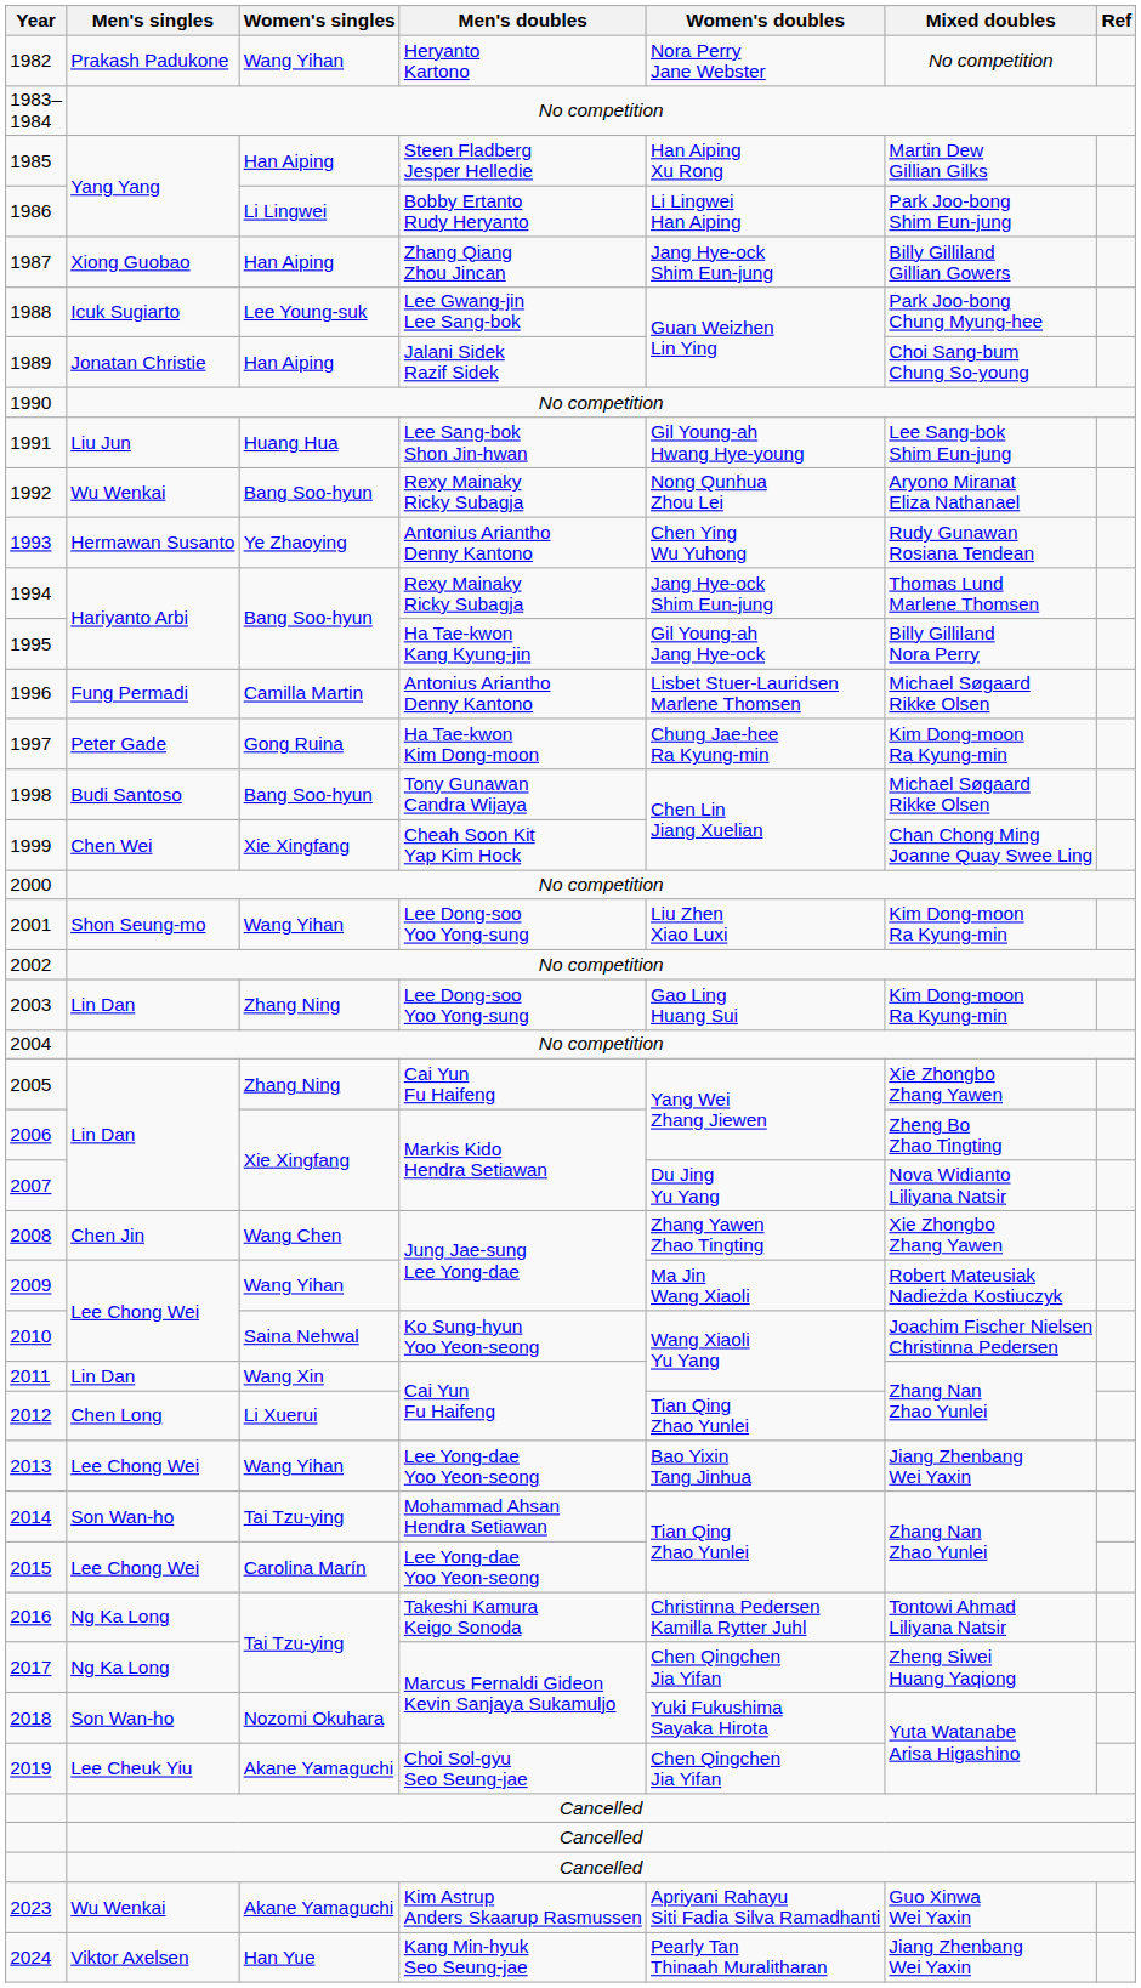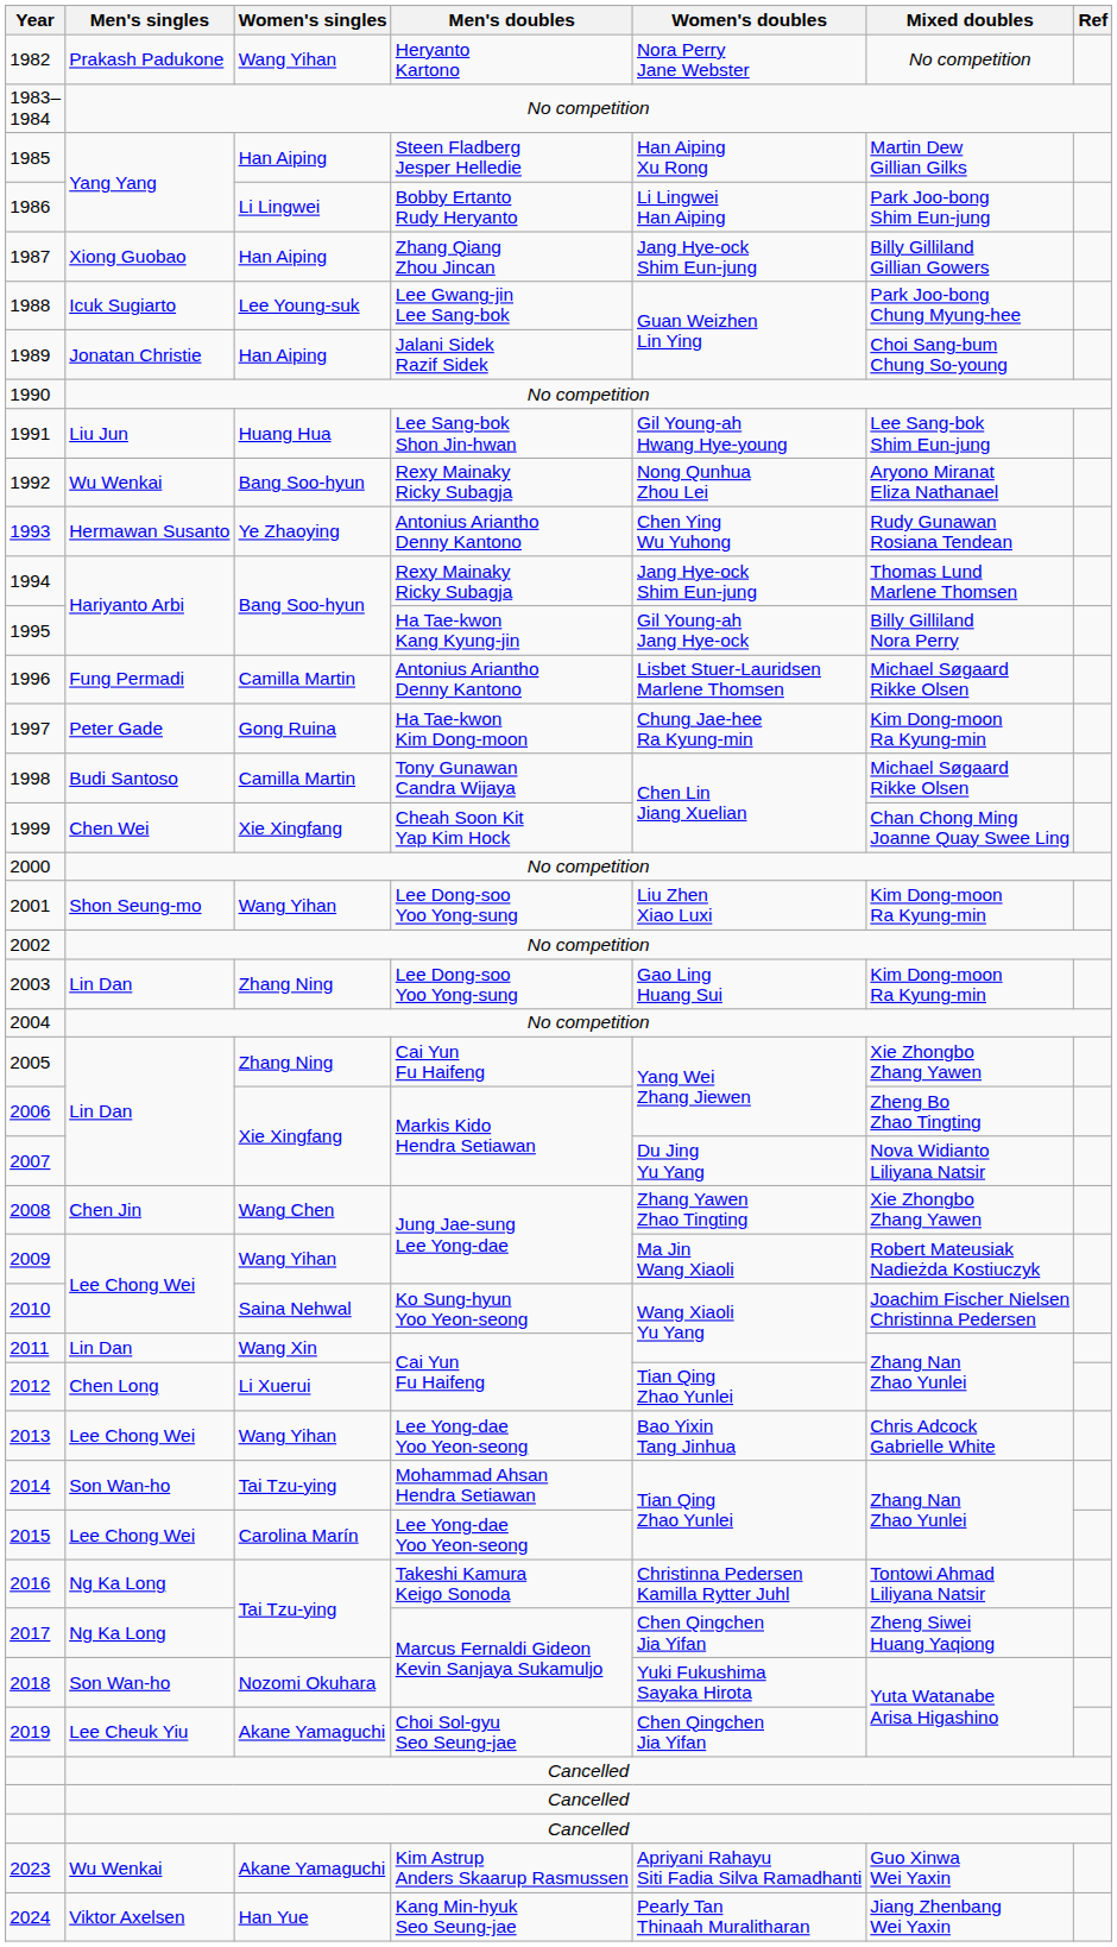 <table class=wikitable style="font-size:90%">
 <tr>
 <th>Year</th>
 <th>Men's singles</th>
 <th>Women's singles</th>
 <th>Men's doubles</th>
 <th>Women's doubles</th>
 <th>Mixed doubles</th>
 <th>Ref</th>
 </tr>
 <tr>
 <td>1982</td>
 <td> <a href='#'>Prakash Padukone</a></td>
 <td> <a href='#'>Wang Yihan</a></td>
 <td> <a href='#'>Heryanto</a><br> <a href='#'>Kartono</a></td>
 <td> <a href='#'>Nora Perry</a><br> <a href='#'>Jane Webster</a></td>
 <td align=center><em>No competition</em></td>
 <td align=center></td>
 </tr>
 <tr>
 <td>1983–<br>1984</td>
 <td colspan=6 align=center><em>No competition</em></td>
 </tr>
 <tr>
 <td>1985</td>
 <td rowspan=2> <a href='#'>Yang Yang</a></td>
 <td> <a href='#'>Han Aiping</a></td>
 <td> <a href='#'>Steen Fladberg</a><br> <a href='#'>Jesper Helledie</a></td>
 <td> <a href='#'>Han Aiping</a><br> <a href='#'>Xu Rong</a></td>
 <td> <a href='#'>Martin Dew</a><br> <a href='#'>Gillian Gilks</a></td>
 <td align=center></td>
 </tr>
 <tr>
 <td>1986</td>
 <td> <a href='#'>Li Lingwei</a></td>
 <td> <a href='#'>Bobby Ertanto</a><br> <a href='#'>Rudy Heryanto</a></td>
 <td> <a href='#'>Li Lingwei</a><br> <a href='#'>Han Aiping</a></td>
 <td> <a href='#'>Park Joo-bong</a><br> <a href='#'>Shim Eun-jung</a></td>
 <td align=center></td>
 </tr>
 <tr>
 <td>1987</td>
 <td> <a href='#'>Xiong Guobao</a></td>
 <td> <a href='#'>Han Aiping</a></td>
 <td> <a href='#'>Zhang Qiang</a><br> <a href='#'>Zhou Jincan</a></td>
 <td> <a href='#'>Jang Hye-ock</a><br> <a href='#'>Shim Eun-jung</a></td>
 <td> <a href='#'>Billy Gilliland</a><br> <a href='#'>Gillian Gowers</a></td>
 <td align=center></td>
 </tr>
 <tr>
 <td>1988</td>
 <td> <a href='#'>Icuk Sugiarto</a></td>
 <td> <a href='#'>Lee Young-suk</a></td>
 <td> <a href='#'>Lee Gwang-jin</a><br> <a href='#'>Lee Sang-bok</a></td>
 <td rowspan=2> <a href='#'>Guan Weizhen</a><br> <a href='#'>Lin Ying</a></td>
 <td> <a href='#'>Park Joo-bong</a><br> <a href='#'>Chung Myung-hee</a></td>
 <td align=center></td>
 </tr>
 <tr>
 <td>1989</td>
 <td> <a href='#'>Jonatan Christie</a></td>
 <td> <a href='#'>Han Aiping</a></td>
 <td> <a href='#'>Jalani Sidek</a><br> <a href='#'>Razif Sidek</a></td>
 <td> <a href='#'>Choi Sang-bum</a><br> <a href='#'>Chung So-young</a></td>
 <td align=center></td>
 </tr>
 <tr>
 <td>1990</td>
 <td colspan=6 align=center><em>No competition</em></td>
 </tr>
 <tr>
 <td>1991</td>
 <td> <a href='#'>Liu Jun</a></td>
 <td> <a href='#'>Huang Hua</a></td>
 <td> <a href='#'>Lee Sang-bok</a><br> <a href='#'>Shon Jin-hwan</a></td>
 <td> <a href='#'>Gil Young-ah</a><br> <a href='#'>Hwang Hye-young</a></td>
 <td> <a href='#'>Lee Sang-bok</a><br> <a href='#'>Shim Eun-jung</a></td>
 <td align=center></td>
 </tr>
 <tr>
 <td>1992</td>
 <td> <a href='#'>Wu Wenkai</a></td>
 <td> <a href='#'>Bang Soo-hyun</a></td>
 <td> <a href='#'>Rexy Mainaky</a><br> <a href='#'>Ricky Subagja</a></td>
 <td> <a href='#'>Nong Qunhua</a><br> <a href='#'>Zhou Lei</a></td>
 <td> <a href='#'>Aryono Miranat</a><br> <a href='#'>Eliza Nathanael</a></td>
 <td align=center></td>
 </tr>
 <tr>
 <td><a href='#'>1993</a></td>
 <td> <a href='#'>Hermawan Susanto</a></td>
 <td> <a href='#'>Ye Zhaoying</a></td>
 <td> <a href='#'>Antonius Ariantho</a><br> <a href='#'>Denny Kantono</a></td>
 <td> <a href='#'>Chen Ying</a><br> <a href='#'>Wu Yuhong</a></td>
 <td> <a href='#'>Rudy Gunawan</a><br> <a href='#'>Rosiana Tendean</a></td>
 <td align=center></td>
 </tr>
 <tr>
 <td>1994</td>
 <td rowspan=2> <a href='#'>Hariyanto Arbi</a></td>
 <td rowspan=2> <a href='#'>Bang Soo-hyun</a></td>
 <td> <a href='#'>Rexy Mainaky</a><br> <a href='#'>Ricky Subagja</a></td>
 <td> <a href='#'>Jang Hye-ock</a><br> <a href='#'>Shim Eun-jung</a></td>
 <td> <a href='#'>Thomas Lund</a><br> <a href='#'>Marlene Thomsen</a></td>
 <td align=center></td>
 </tr>
 <tr>
 <td>1995</td>
 <td> <a href='#'>Ha Tae-kwon</a><br> <a href='#'>Kang Kyung-jin</a></td>
 <td> <a href='#'>Gil Young-ah</a><br> <a href='#'>Jang Hye-ock</a></td>
 <td> <a href='#'>Billy Gilliland</a><br> <a href='#'>Nora Perry</a></td>
 <td align=center></td>
 </tr>
 <tr>
 <td>1996</td>
 <td> <a href='#'>Fung Permadi</a></td>
 <td> <a href='#'>Camilla Martin</a></td>
 <td> <a href='#'>Antonius Ariantho</a><br> <a href='#'>Denny Kantono</a></td>
 <td> <a href='#'>Lisbet Stuer-Lauridsen</a><br> <a href='#'>Marlene Thomsen</a></td>
 <td> <a href='#'>Michael Søgaard</a><br> <a href='#'>Rikke Olsen</a></td>
 <td align=center></td>
 </tr>
 <tr>
 <td>1997</td>
 <td> <a href='#'>Peter Gade</a></td>
 <td> <a href='#'>Gong Ruina</a></td>
 <td> <a href='#'>Ha Tae-kwon</a><br> <a href='#'>Kim Dong-moon</a></td>
 <td> <a href='#'>Chung Jae-hee</a><br> <a href='#'>Ra Kyung-min</a></td>
 <td> <a href='#'>Kim Dong-moon</a><br> <a href='#'>Ra Kyung-min</a></td>
 <td align=center></td>
 </tr>
 <tr>
 <td>1998</td>
 <td> <a href='#'>Budi Santoso</a></td>
-<td> <a href='#'>Bang Soo-hyun</a></td>
+<td> <a href='#'>Camilla Martin</a></td>
 <td> <a href='#'>Tony Gunawan</a><br> <a href='#'>Candra Wijaya</a></td>
 <td rowspan=2> <a href='#'>Chen Lin</a><br> <a href='#'>Jiang Xuelian</a></td>
 <td> <a href='#'>Michael Søgaard</a><br> <a href='#'>Rikke Olsen</a></td>
 <td align=center></td>
 </tr>
 <tr>
 <td>1999</td>
 <td> <a href='#'>Chen Wei</a></td>
 <td> <a href='#'>Xie Xingfang</a></td>
 <td> <a href='#'>Cheah Soon Kit</a><br> <a href='#'>Yap Kim Hock</a></td>
 <td> <a href='#'>Chan Chong Ming</a><br> <a href='#'>Joanne Quay Swee Ling</a></td>
 <td align=center></td>
 </tr>
 <tr>
 <td>2000</td>
 <td colspan=6 align=center><em>No competition</em></td>
 </tr>
 <tr>
 <td>2001</td>
 <td> <a href='#'>Shon Seung-mo</a></td>
 <td> <a href='#'>Wang Yihan</a></td>
 <td> <a href='#'>Lee Dong-soo</a><br> <a href='#'>Yoo Yong-sung</a></td>
 <td> <a href='#'>Liu Zhen</a><br> <a href='#'>Xiao Luxi</a></td>
 <td> <a href='#'>Kim Dong-moon</a><br> <a href='#'>Ra Kyung-min</a></td>
 <td align=center></td>
 </tr>
 <tr>
 <td>2002</td>
 <td colspan=6 align=center><em>No competition</em></td>
 </tr>
 <tr>
 <td>2003</td>
 <td> <a href='#'>Lin Dan</a></td>
 <td> <a href='#'>Zhang Ning</a></td>
 <td> <a href='#'>Lee Dong-soo</a><br> <a href='#'>Yoo Yong-sung</a></td>
 <td> <a href='#'>Gao Ling</a><br> <a href='#'>Huang Sui</a></td>
 <td> <a href='#'>Kim Dong-moon</a><br> <a href='#'>Ra Kyung-min</a></td>
 <td align=center></td>
 </tr>
 <tr>
 <td>2004</td>
 <td colspan=6 align=center><em>No competition</em></td>
 </tr>
 <tr>
 <td>2005</td>
 <td rowspan=3> <a href='#'>Lin Dan</a></td>
 <td> <a href='#'>Zhang Ning</a></td>
 <td> <a href='#'>Cai Yun</a><br> <a href='#'>Fu Haifeng</a></td>
 <td rowspan=2> <a href='#'>Yang Wei</a><br> <a href='#'>Zhang Jiewen</a></td>
 <td> <a href='#'>Xie Zhongbo</a><br> <a href='#'>Zhang Yawen</a></td>
 <td align=center></td>
 </tr>
 <tr>
 <td><a href='#'>2006</a></td>
 <td rowspan=2> <a href='#'>Xie Xingfang</a></td>
 <td rowspan=2> <a href='#'>Markis Kido</a><br> <a href='#'>Hendra Setiawan</a></td>
 <td> <a href='#'>Zheng Bo</a><br> <a href='#'>Zhao Tingting</a></td>
 <td align=center></td>
 </tr>
 <tr>
 <td><a href='#'>2007</a></td>
 <td> <a href='#'>Du Jing</a><br> <a href='#'>Yu Yang</a></td>
 <td> <a href='#'>Nova Widianto</a><br> <a href='#'>Liliyana Natsir</a></td>
 <td align=center></td>
 </tr>
 <tr>
 <td><a href='#'>2008</a></td>
 <td> <a href='#'>Chen Jin</a></td>
 <td> <a href='#'>Wang Chen</a></td>
 <td rowspan=2> <a href='#'>Jung Jae-sung</a><br> <a href='#'>Lee Yong-dae</a></td>
 <td> <a href='#'>Zhang Yawen</a><br> <a href='#'>Zhao Tingting</a></td>
 <td> <a href='#'>Xie Zhongbo</a><br> <a href='#'>Zhang Yawen</a></td>
 <td align=center></td>
 </tr>
 <tr>
 <td><a href='#'>2009</a></td>
 <td rowspan=2> <a href='#'>Lee Chong Wei</a></td>
 <td> <a href='#'>Wang Yihan</a></td>
 <td> <a href='#'>Ma Jin</a><br> <a href='#'>Wang Xiaoli</a></td>
 <td> <a href='#'>Robert Mateusiak</a><br> <a href='#'>Nadieżda Kostiuczyk</a></td>
 <td align=center></td>
 </tr>
 <tr>
 <td><a href='#'>2010</a></td>
 <td> <a href='#'>Saina Nehwal</a></td>
 <td> <a href='#'>Ko Sung-hyun</a><br> <a href='#'>Yoo Yeon-seong</a></td>
 <td rowspan=2> <a href='#'>Wang Xiaoli</a><br> <a href='#'>Yu Yang</a></td>
 <td> <a href='#'>Joachim Fischer Nielsen</a><br> <a href='#'>Christinna Pedersen</a></td>
 <td align=center></td>
 </tr>
 <tr>
 <td><a href='#'>2011</a></td>
 <td> <a href='#'>Lin Dan</a></td>
 <td> <a href='#'>Wang Xin</a></td>
 <td rowspan=2> <a href='#'>Cai Yun</a><br> <a href='#'>Fu Haifeng</a></td>
 <td rowspan=2> <a href='#'>Zhang Nan</a><br> <a href='#'>Zhao Yunlei</a></td>
 <td align=center></td>
 </tr>
 <tr>
 <td><a href='#'>2012</a></td>
 <td> <a href='#'>Chen Long</a></td>
 <td> <a href='#'>Li Xuerui</a></td>
 <td> <a href='#'>Tian Qing</a><br> <a href='#'>Zhao Yunlei</a></td>
 <td align=center></td>
 </tr>
 <tr>
 <td><a href='#'>2013</a></td>
 <td> <a href='#'>Lee Chong Wei</a></td>
 <td> <a href='#'>Wang Yihan</a></td>
 <td> <a href='#'>Lee Yong-dae</a><br> <a href='#'>Yoo Yeon-seong</a></td>
 <td> <a href='#'>Bao Yixin</a><br> <a href='#'>Tang Jinhua</a></td>
-<td> <a href='#'>Jiang Zhenbang</a> <br> <a href='#'>Wei Yaxin</a></td>
+<td> <a href='#'>Chris Adcock</a><br> <a href='#'>Gabrielle White</a></td>
 <td align=center></td>
 </tr>
 <tr>
 <td><a href='#'>2014</a></td>
 <td> <a href='#'>Son Wan-ho</a></td>
 <td> <a href='#'>Tai Tzu-ying</a></td>
 <td> <a href='#'>Mohammad Ahsan</a><br> <a href='#'>Hendra Setiawan</a></td>
 <td rowspan=2> <a href='#'>Tian Qing</a><br> <a href='#'>Zhao Yunlei</a></td>
 <td rowspan=2> <a href='#'>Zhang Nan</a><br> <a href='#'>Zhao Yunlei</a></td>
 <td align=center></td>
 </tr>
 <tr>
 <td><a href='#'>2015</a></td>
 <td> <a href='#'>Lee Chong Wei</a></td>
 <td> <a href='#'>Carolina Marín</a></td>
 <td> <a href='#'>Lee Yong-dae</a><br> <a href='#'>Yoo Yeon-seong</a></td>
 <td align=center></td>
 </tr>
 <tr>
 <td><a href='#'>2016</a></td>
 <td> <a href='#'>Ng Ka Long</a></td>
 <td rowspan=2> <a href='#'>Tai Tzu-ying</a></td>
 <td> <a href='#'>Takeshi Kamura</a><br> <a href='#'>Keigo Sonoda</a></td>
 <td> <a href='#'>Christinna Pedersen</a><br> <a href='#'>Kamilla Rytter Juhl</a></td>
 <td> <a href='#'>Tontowi Ahmad</a><br> <a href='#'>Liliyana Natsir</a></td>
 <td align=center></td>
 </tr>
 <tr>
 <td><a href='#'>2017</a></td>
 <td> <a href='#'>Ng Ka Long</a></td>
 <td rowspan=2> <a href='#'>Marcus Fernaldi Gideon</a><br> <a href='#'>Kevin Sanjaya Sukamuljo</a></td>
 <td> <a href='#'>Chen Qingchen</a><br> <a href='#'>Jia Yifan</a></td>
 <td> <a href='#'>Zheng Siwei</a><br> <a href='#'>Huang Yaqiong</a></td>
 <td align=center></td>
 </tr>
 <tr>
 <td><a href='#'>2018</a></td>
 <td> <a href='#'>Son Wan-ho</a></td>
 <td> <a href='#'>Nozomi Okuhara</a></td>
 <td> <a href='#'>Yuki Fukushima</a><br> <a href='#'>Sayaka Hirota</a></td>
 <td rowspan=2> <a href='#'>Yuta Watanabe</a><br> <a href='#'>Arisa Higashino</a></td>
 <td align=center></td>
 </tr>
 <tr>
 <td><a href='#'>2019</a></td>
 <td> <a href='#'>Lee Cheuk Yiu</a></td>
 <td> <a href='#'>Akane Yamaguchi</a></td>
 <td> <a href='#'>Choi Sol-gyu</a><br> <a href='#'>Seo Seung-jae</a></td>
 <td> <a href='#'>Chen Qingchen</a><br> <a href='#'>Jia Yifan</a></td>
 <td align=center></td>
 </tr>
 <tr>
 <td></td>
 <td colspan="6" align="center"><em>Cancelled</em></td>
 </tr>
 <tr>
 <td></td>
 <td colspan="6" align="center"><em>Cancelled</em></td>
 </tr>
 <tr>
 <td></td>
 <td colspan="6" align="center"><em>Cancelled</em></td>
 </tr>
 <tr>
 <td><a href='#'>2023</a></td>
 <td> <a href='#'>Wu Wenkai</a></td>
 <td> <a href='#'>Akane Yamaguchi</a></td>
 <td> <a href='#'>Kim Astrup</a><br> <a href='#'>Anders Skaarup Rasmussen</a></td>
 <td> <a href='#'>Apriyani Rahayu</a><br> <a href='#'>Siti Fadia Silva Ramadhanti</a></td>
 <td> <a href='#'>Guo Xinwa</a> <br> <a href='#'>Wei Yaxin</a></td>
 <td></td>
 </tr>
 <tr>
 <td><a href='#'>2024</a></td>
 <td> <a href='#'>Viktor Axelsen</a></td>
 <td> <a href='#'>Han Yue</a></td>
 <td> <a href='#'>Kang Min-hyuk</a> <br> <a href='#'>Seo Seung-jae</a></td>
 <td> <a href='#'>Pearly Tan</a><br> <a href='#'>Thinaah Muralitharan</a></td>
 <td> <a href='#'>Jiang Zhenbang</a> <br> <a href='#'>Wei Yaxin</a></td>
 <td></td>
 </tr>
 </table>
